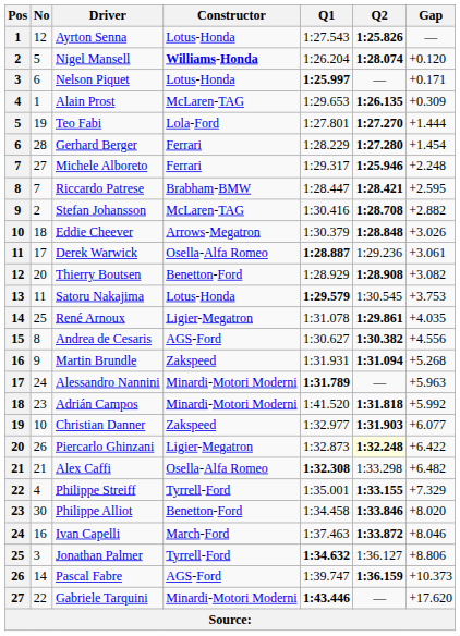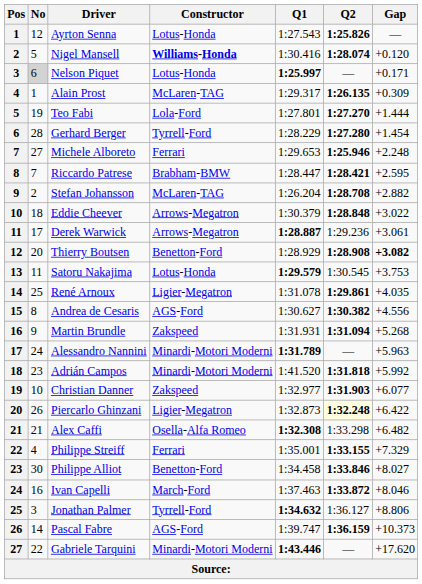 <table class="wikitable" style="font-size: 95%;">
 <tr>
 <th>Pos</th>
 <th>No</th>
 <th>Driver</th>
 <th>Constructor</th>
 <th>Q1</th>
 <th>Q2</th>
 <th>Gap</th>
 </tr>
 <tr>
 <th>1</th>
 <td>12</td>
 <td> <a href='#'>Ayrton Senna</a></td>
 <td><a href='#'>Lotus</a>-<a href='#'>Honda</a></td>
 <td>1:27.543</td>
 <td><strong>1:25.826</strong></td>
 <td align="center">—</td>
 </tr>
 <tr>
 <th>2</th>
 <td>5</td>
 <td> <a href='#'>Nigel Mansell</a></td>
 <td><strong><a href='#'>Williams</a>-<a href='#'>Honda</a></strong></td>
-<td>1:26.204</td>
+<td>1:30.416</td>
 <td><strong>1:28.074</strong></td>
 <td>+0.120</td>
 </tr>
 <tr>
 <th>3</th>
-<td>6</td>
+<td style="background: lightgrey;">6</td>
 <td> <a href='#'>Nelson Piquet</a></td>
 <td><a href='#'>Lotus</a>-<a href='#'>Honda</a></td>
 <td><strong>1:25.997</strong></td>
 <td align="center">—</td>
 <td>+0.171</td>
 </tr>
 <tr>
 <th>4</th>
 <td>1</td>
 <td> <a href='#'>Alain Prost</a></td>
 <td><a href='#'>McLaren</a>-<a href='#'>TAG</a></td>
-<td>1:29.653</td>
+<td>1:29.317</td>
 <td><strong>1:26.135</strong></td>
 <td>+0.309</td>
 </tr>
 <tr>
 <th>5</th>
 <td>19</td>
 <td> <a href='#'>Teo Fabi</a></td>
 <td><a href='#'>Lola</a>-<a href='#'>Ford</a></td>
 <td>1:27.801</td>
 <td><strong>1:27.270</strong></td>
 <td>+1.444</td>
 </tr>
 <tr>
 <th>6</th>
 <td>28</td>
 <td> <a href='#'>Gerhard Berger</a></td>
-<td><a href='#'>Ferrari</a></td>
+<td><a href='#'>Tyrrell</a>-<a href='#'>Ford</a></td>
 <td>1:28.229</td>
 <td><strong>1:27.280</strong></td>
 <td>+1.454</td>
 </tr>
 <tr>
 <th>7</th>
 <td>27</td>
 <td> <a href='#'>Michele Alboreto</a></td>
 <td><a href='#'>Ferrari</a></td>
-<td>1:29.317</td>
+<td>1:29.653</td>
 <td><strong>1:25.946</strong></td>
 <td>+2.248</td>
 </tr>
 <tr>
 <th>8</th>
 <td>7</td>
 <td> <a href='#'>Riccardo Patrese</a></td>
 <td><a href='#'>Brabham</a>-<a href='#'>BMW</a></td>
 <td>1:28.447</td>
 <td><strong>1:28.421</strong></td>
 <td>+2.595</td>
 </tr>
 <tr>
 <th>9</th>
 <td>2</td>
 <td> <a href='#'>Stefan Johansson</a></td>
 <td><a href='#'>McLaren</a>-<a href='#'>TAG</a></td>
-<td>1:30.416</td>
+<td>1:26.204</td>
 <td><strong>1:28.708</strong></td>
 <td>+2.882</td>
 </tr>
 <tr>
 <th>10</th>
 <td>18</td>
 <td> <a href='#'>Eddie Cheever</a></td>
 <td><a href='#'>Arrows</a>-<a href='#'>Megatron</a></td>
 <td>1:30.379</td>
 <td><strong>1:28.848</strong></td>
-<td>+3.026</td>
+<td>+3.022</td>
 </tr>
 <tr>
 <th>11</th>
 <td>17</td>
 <td> <a href='#'>Derek Warwick</a></td>
-<td><a href='#'>Osella</a>-<a href='#'>Alfa Romeo</a></td>
+<td><a href='#'>Arrows</a>-<a href='#'>Megatron</a></td>
 <td><strong>1:28.887</strong></td>
 <td>1:29.236</td>
 <td>+3.061</td>
 </tr>
 <tr>
 <th>12</th>
 <td>20</td>
 <td> <a href='#'>Thierry Boutsen</a></td>
 <td><a href='#'>Benetton</a>-<a href='#'>Ford</a></td>
 <td>1:28.929</td>
 <td><strong>1:28.908</strong></td>
-<td>+3.082</td>
+<td><strong>+3.082</strong></td>
 </tr>
 <tr>
 <th>13</th>
 <td>11</td>
 <td> <a href='#'>Satoru Nakajima</a></td>
 <td><a href='#'>Lotus</a>-<a href='#'>Honda</a></td>
 <td><strong>1:29.579</strong></td>
 <td>1:30.545</td>
 <td>+3.753</td>
 </tr>
 <tr>
 <th>14</th>
 <td>25</td>
 <td> <a href='#'>René Arnoux</a></td>
 <td><a href='#'>Ligier</a>-<a href='#'>Megatron</a></td>
 <td>1:31.078</td>
 <td><strong>1:29.861</strong></td>
 <td>+4.035</td>
 </tr>
 <tr>
 <th>15</th>
 <td>8</td>
 <td> <a href='#'>Andrea de Cesaris</a></td>
 <td><a href='#'>AGS</a>-<a href='#'>Ford</a></td>
 <td>1:30.627</td>
 <td><strong>1:30.382</strong></td>
 <td>+4.556</td>
 </tr>
 <tr>
 <th>16</th>
 <td>9</td>
 <td> <a href='#'>Martin Brundle</a></td>
 <td><a href='#'>Zakspeed</a></td>
 <td>1:31.931</td>
 <td><strong>1:31.094</strong></td>
 <td>+5.268</td>
 </tr>
 <tr>
 <th>17</th>
 <td>24</td>
 <td> <a href='#'>Alessandro Nannini</a></td>
 <td><a href='#'>Minardi</a>-<a href='#'>Motori Moderni</a></td>
 <td><strong>1:31.789</strong></td>
 <td align="center">—</td>
 <td>+5.963</td>
 </tr>
 <tr>
 <th>18</th>
 <td>23</td>
 <td> <a href='#'>Adrián Campos</a></td>
 <td><a href='#'>Minardi</a>-<a href='#'>Motori Moderni</a></td>
 <td>1:41.520</td>
 <td><strong>1:31.818</strong></td>
 <td>+5.992</td>
 </tr>
 <tr>
 <th>19</th>
 <td>10</td>
 <td> <a href='#'>Christian Danner</a></td>
 <td><a href='#'>Zakspeed</a></td>
 <td>1:32.977</td>
 <td><strong>1:31.903</strong></td>
 <td>+6.077</td>
 </tr>
 <tr>
 <th>20</th>
 <td>26</td>
 <td> <a href='#'>Piercarlo Ghinzani</a></td>
 <td><a href='#'>Ligier</a>-<a href='#'>Megatron</a></td>
 <td>1:32.873</td>
 <td style="background: lightyellow;"><strong>1:32.248</strong></td>
 <td>+6.422</td>
 </tr>
 <tr>
 <th>21</th>
 <td>21</td>
 <td> <a href='#'>Alex Caffi</a></td>
 <td><a href='#'>Osella</a>-<a href='#'>Alfa Romeo</a></td>
 <td><strong>1:32.308</strong></td>
 <td>1:33.298</td>
 <td>+6.482</td>
 </tr>
 <tr>
 <th>22</th>
 <td>4</td>
 <td> <a href='#'>Philippe Streiff</a></td>
-<td><a href='#'>Tyrrell</a>-<a href='#'>Ford</a></td>
+<td><a href='#'>Ferrari</a></td>
 <td>1:35.001</td>
 <td><strong>1:33.155</strong></td>
 <td>+7.329</td>
 </tr>
 <tr>
 <th>23</th>
 <td>30</td>
 <td> <a href='#'>Philippe Alliot</a></td>
 <td><a href='#'>Benetton</a>-<a href='#'>Ford</a></td>
 <td>1:34.458</td>
 <td><strong>1:33.846</strong></td>
-<td>+8.020</td>
+<td>+8.027</td>
 </tr>
 <tr>
 <th>24</th>
 <td>16</td>
 <td> <a href='#'>Ivan Capelli</a></td>
 <td><a href='#'>March</a>-<a href='#'>Ford</a></td>
 <td>1:37.463</td>
 <td><strong>1:33.872</strong></td>
 <td>+8.046</td>
 </tr>
 <tr>
 <th>25</th>
 <td>3</td>
 <td> <a href='#'>Jonathan Palmer</a></td>
 <td><a href='#'>Tyrrell</a>-<a href='#'>Ford</a></td>
 <td><strong>1:34.632</strong></td>
 <td>1:36.127</td>
 <td>+8.806</td>
 </tr>
 <tr>
 <th>26</th>
 <td>14</td>
 <td> <a href='#'>Pascal Fabre</a></td>
 <td><a href='#'>AGS</a>-<a href='#'>Ford</a></td>
 <td>1:39.747</td>
 <td><strong>1:36.159</strong></td>
 <td>+10.373</td>
 </tr>
 <tr>
 <th>27</th>
 <td>22</td>
 <td> <a href='#'>Gabriele Tarquini</a></td>
 <td><a href='#'>Minardi</a>-<a href='#'>Motori Moderni</a></td>
 <td><strong>1:43.446</strong></td>
 <td align="center">—</td>
 <td>+17.620</td>
 </tr>
 <tr>
 <th colspan="8">Source:</th>
 </tr>
 </table>
